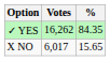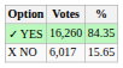 <table class="wikitable">
 <tr>
 <th>Option</th>
 <th>Votes</th>
 <th>%</th>
 </tr>
 <tr>
 <td style=background:#bbf8be>✓ YES</td>
-<td style=background:#bbf8be>16,262</td>
+<td style=background:#bbf8be>16,260</td>
 <td style=background:#bbf8be>84.35</td>
 </tr>
 <tr>
 <td>X NO</td>
 <td>6,017</td>
 <td>15.65</td>
 </tr>
 </table>
